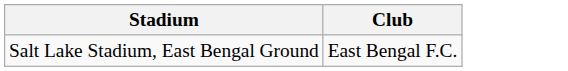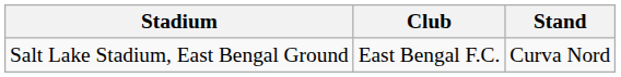 <table class="wikitable sortable">
 <tr>
 <th>Stadium</th>
 <th>Club</th>
+<th>Stand</th>
 </tr>
 <tr>
 <td>Salt Lake Stadium, East Bengal Ground</td>
 <td>East Bengal F.C.</td>
+<td>Curva Nord</td>
 </tr>
 </table>
